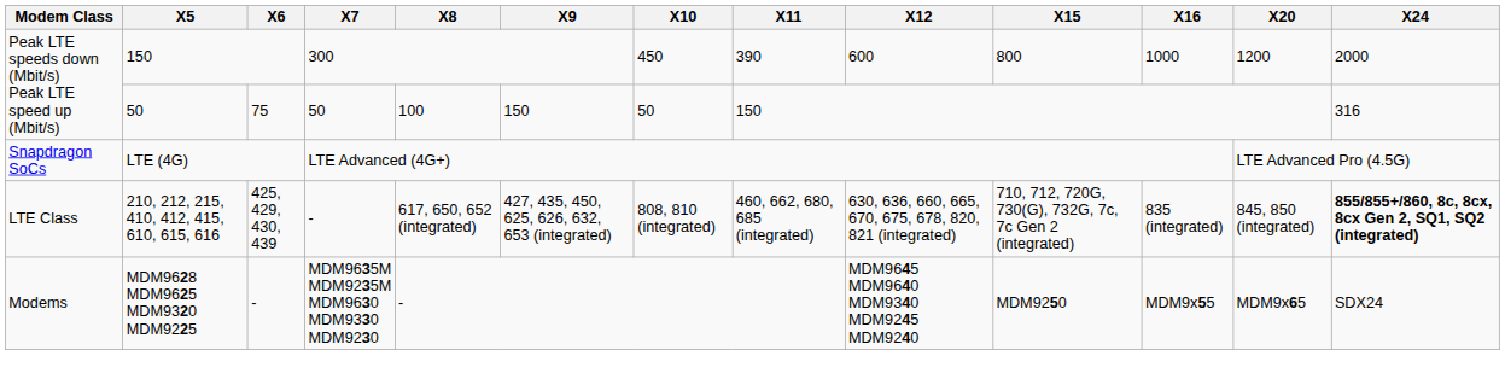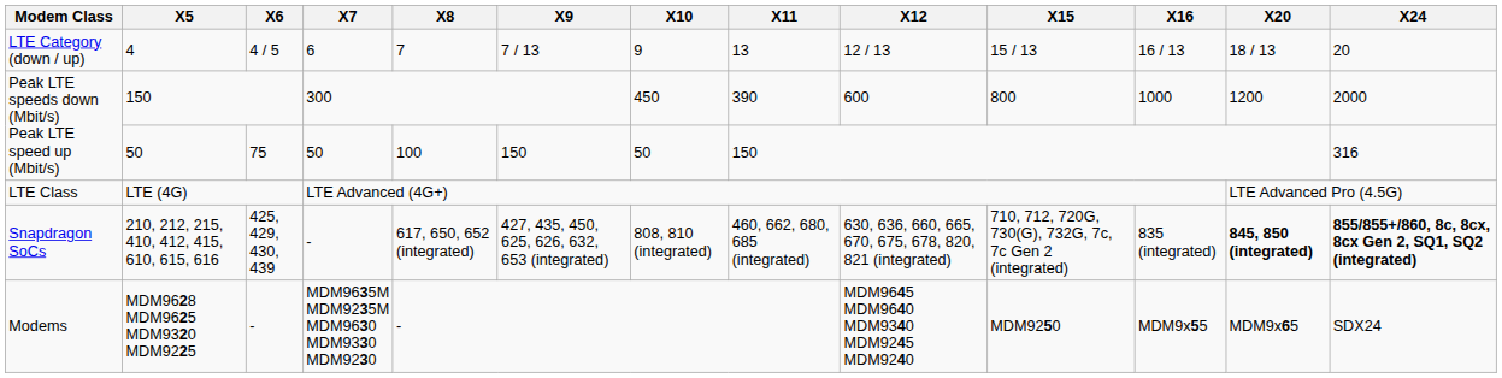 <table class="wikitable">
 <tr>
 <th>Modem Class</th>
 <th>X5</th>
 <th>X6</th>
 <th>X7</th>
 <th>X8</th>
 <th>X9</th>
 <th>X10</th>
 <th>X11</th>
 <th>X12</th>
 <th>X15</th>
 <th>X16</th>
 <th>X20</th>
 <th>X24</th>
+</tr>
+<tr>
+<td><a href='#'>LTE Category</a> (down / up)</td>
+<td>4</td>
+<td>4 / 5</td>
+<td>6</td>
+<td>7</td>
+<td>7 / 13</td>
+<td>9</td>
+<td>13</td>
+<td>12 / 13</td>
+<td>15 / 13</td>
+<td>16 / 13</td>
+<td>18 / 13</td>
+<td>20</td>
 </tr>
 <tr>
 <td rowspan="2">Peak LTE speeds down (Mbit/s)<br>Peak LTE speed up (Mbit/s)</td>
 <td colspan="2">150</td>
 <td colspan="3">300</td>
 <td>450</td>
 <td>390</td>
 <td>600</td>
 <td>800</td>
 <td>1000</td>
 <td>1200</td>
 <td>2000</td>
 </tr>
 <tr>
 <td>50</td>
 <td>75</td>
 <td>50</td>
 <td>100</td>
 <td>150</td>
 <td>50</td>
 <td colspan="5">150</td>
 <td>316</td>
 </tr>
 <tr>
-<td><a href='#'>Snapdragon SoCs</a></td>
+<td>LTE Class</td>
 <td colspan="2">LTE (4G)</td>
 <td colspan="8">LTE Advanced (4G+)</td>
 <td colspan="2">LTE Advanced Pro (4.5G)</td>
 </tr>
 <tr>
-<td>LTE Class</td>
+<td><a href='#'>Snapdragon SoCs</a></td>
 <td>210, 212, 215, 410, 412, 415, 610, 615, 616</td>
 <td>425, 429, 430, 439</td>
 <td>-</td>
 <td>617, 650, 652 (integrated)</td>
 <td>427, 435, 450, 625, 626, 632, 653 (integrated)</td>
 <td>808, 810 (integrated)</td>
 <td>460, 662, 680, 685 (integrated)</td>
 <td>630, 636, 660, 665, 670, 675, 678, 820, 821 (integrated)</td>
 <td>710, 712, 720G, 730(G), 732G, 7c, 7c Gen 2 (integrated)</td>
 <td>835 (integrated)</td>
-<td>845, 850 (integrated)</td>
+<td><strong>845, 850 (integrated)</strong></td>
 <td><strong>855/855+/860, 8c, 8cx, 8cx Gen 2, SQ1, SQ2 (integrated)</strong></td>
 </tr>
 <tr>
 <td>Modems</td>
 <td>MDM96<strong>2</strong>8<br>MDM96<strong>2</strong>5<br>MDM93<strong>2</strong>0<br>MDM92<strong>2</strong>5</td>
 <td>-</td>
 <td>MDM96<strong>3</strong>5M<br>MDM92<strong>3</strong>5M<br>MDM96<strong>3</strong>0<br>MDM93<strong>3</strong>0<br>MDM92<strong>3</strong>0</td>
 <td colspan="4">-</td>
 <td>MDM96<strong>4</strong>5<br>MDM96<strong>4</strong>0<br>MDM93<strong>4</strong>0<br>MDM92<strong>4</strong>5<br>MDM92<strong>4</strong>0</td>
 <td>MDM92<strong>5</strong>0</td>
 <td>MDM9x<strong>5</strong>5</td>
 <td>MDM9x<strong>6</strong>5</td>
 <td>SDX24</td>
 </tr>
 </table>
